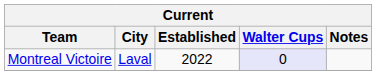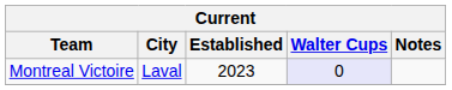 <table class="wikitable">
 <tr>
 <th colspan=5>Current</th>
 </tr>
 <tr>
 <th>Team</th>
 <th>City</th>
 <th>Established</th>
 <th><a href='#'>Walter Cups</a></th>
 <th>Notes</th>
 </tr>
 <tr>
 <td><a href='#'>Montreal Victoire</a></td>
 <td><a href='#'>Laval</a></td>
-<td align=center>2022</td>
+<td align=center>2023</td>
 <td align=center style="background: lavender;">0</td>
 <td></td>
 </tr>
 <tr>
 </tr>
 </table>
